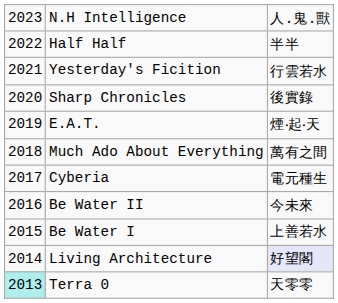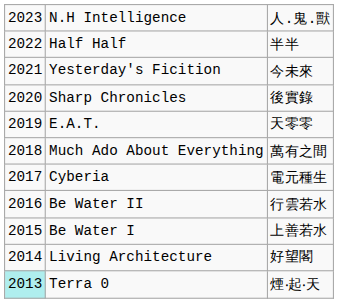 <table class="wikitable">
 <tr>
 <td>2023</td>
 <td>N.H Intelligence</td>
 <td>人.鬼.獸</td>
 </tr>
 <tr>
 <td>2022</td>
 <td>Half Half</td>
 <td>半半</td>
 </tr>
 <tr>
 <td>2021</td>
 <td>Yesterday's Ficition</td>
-<td>行雲若水</td>
+<td>今未來</td>
 </tr>
 <tr>
 <td>2020</td>
 <td>Sharp Chronicles</td>
 <td>後實錄</td>
 </tr>
 <tr>
 <td>2019</td>
 <td>E.A.T.</td>
-<td>煙‧起‧天</td>
+<td>天零零</td>
 </tr>
 <tr>
 <td>2018</td>
 <td>Much Ado About Everything</td>
 <td>萬有之間</td>
 </tr>
 <tr>
 <td>2017</td>
 <td>Cyberia</td>
 <td>電元種生</td>
 </tr>
 <tr>
 <td>2016</td>
 <td>Be Water II</td>
-<td>今未來</td>
+<td>行雲若水</td>
 </tr>
 <tr>
 <td>2015</td>
 <td>Be Water I</td>
 <td>上善若水</td>
 </tr>
 <tr>
 <td>2014</td>
 <td>Living Architecture</td>
-<td style="background: lavender;">好望閣</td>
+<td>好望閣</td>
 </tr>
 <tr>
 <td style="background: paleturquoise;">2013</td>
 <td>Terra 0</td>
-<td>天零零</td>
+<td>煙‧起‧天</td>
 </tr>
 </table>
